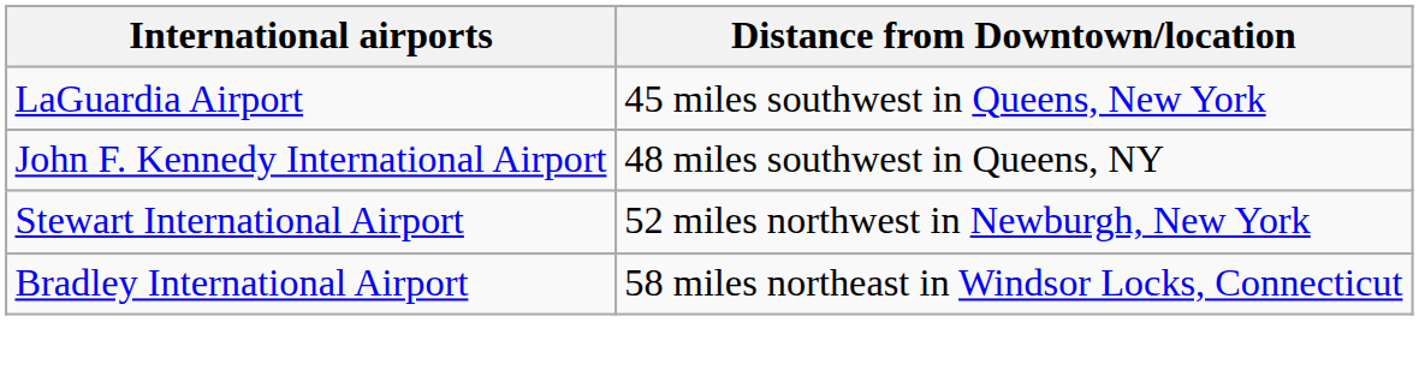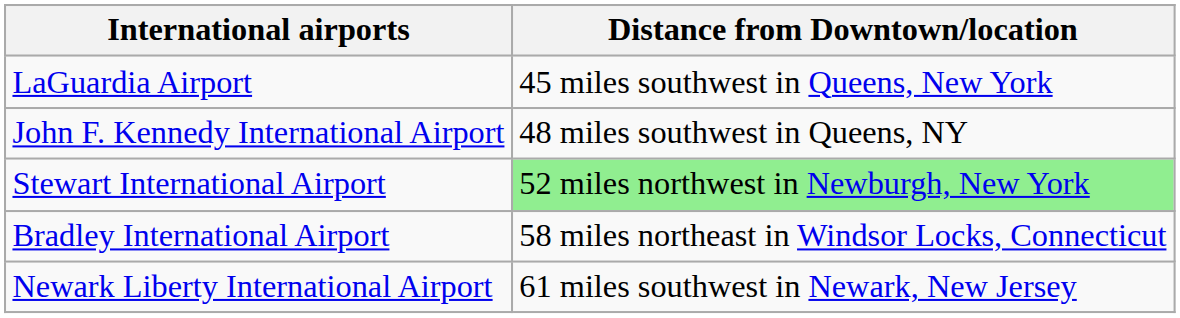 <table class="wikitable">
 <tr>
 <th>International airports</th>
 <th>Distance from Downtown/location</th>
 </tr>
 <tr>
 <td><a href='#'>LaGuardia Airport</a></td>
 <td>45 miles southwest in <a href='#'>Queens, New York</a></td>
 </tr>
 <tr>
 <td><a href='#'>John F. Kennedy International Airport</a></td>
 <td>48 miles southwest in Queens, NY</td>
 </tr>
 <tr>
 <td><a href='#'>Stewart International Airport</a></td>
-<td>52 miles northwest in <a href='#'>Newburgh, New York</a></td>
+<td style="background: lightgreen;">52 miles northwest in <a href='#'>Newburgh, New York</a></td>
 </tr>
 <tr>
 <td><a href='#'>Bradley International Airport</a></td>
 <td>58 miles northeast in <a href='#'>Windsor Locks, Connecticut</a></td>
 </tr>
+<tr>
+<td><a href='#'>Newark Liberty International Airport</a></td>
+<td>61 miles southwest in <a href='#'>Newark, New Jersey</a></td>
+</tr>
 </table>
